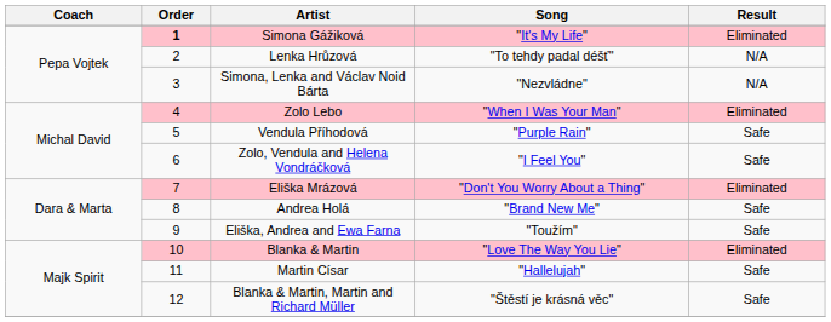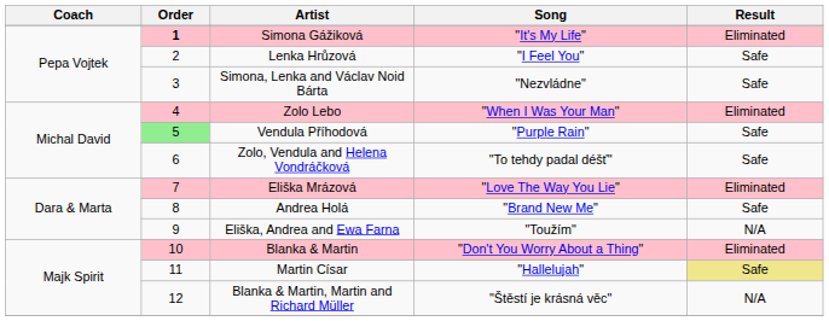 <table class="wikitable" style="text-align:center; width:80%;">
 <tr>
 <th width="10%">Coach</th>
 <th width="05%">Order</th>
 <th width="15%">Artist</th>
 <th width="20%">Song</th>
 <th width="10%">Result</th>
 </tr>
 <tr>
 </tr>
 <tr>
 <td rowspan=3>Pepa Vojtek</td>
 <td style="background:pink"><strong>1</strong></td>
 <td style="background:pink">Simona Gážiková</td>
 <td style="background:pink">"<a href='#'>It's My Life</a>"</td>
 <td style="background:pink">Eliminated</td>
 </tr>
 <tr>
 <td>2</td>
 <td>Lenka Hrůzová</td>
-<td>"To tehdy padal déšť"</td>
-<td>N/A</td>
+<td>"<a href='#'>I Feel You</a>"</td>
+<td>Safe</td>
 </tr>
 <tr>
 <td>3</td>
 <td>Simona, Lenka and Václav Noid Bárta</td>
 <td>"Nezvládne"</td>
-<td>N/A</td>
+<td>Safe</td>
 </tr>
 <tr>
 <td rowspan=3>Michal David</td>
 <td style="background:pink">4</td>
 <td style="background:pink">Zolo Lebo</td>
 <td style="background:pink">"<a href='#'>When I Was Your Man</a>"</td>
 <td style="background:pink">Eliminated</td>
 </tr>
 <tr>
-<td>5</td>
+<td style="background: lightgreen;">5</td>
 <td>Vendula Příhodová</td>
 <td>"<a href='#'>Purple Rain</a>"</td>
 <td>Safe</td>
 </tr>
 <tr>
 <td>6</td>
 <td>Zolo, Vendula and <a href='#'>Helena Vondráčková</a></td>
-<td>"<a href='#'>I Feel You</a>"</td>
+<td>"To tehdy padal déšť"</td>
 <td>Safe</td>
 </tr>
 <tr>
 <td rowspan=3>Dara & Marta</td>
 <td style="background:pink">7</td>
 <td style="background:pink">Eliška Mrázová</td>
-<td style="background:pink">"<a href='#'>Don't You Worry About a Thing</a>"</td>
+<td style="background:pink">"<a href='#'>Love The Way You Lie</a>"</td>
 <td style="background:pink">Eliminated</td>
 </tr>
 <tr>
 <td>8</td>
 <td>Andrea Holá</td>
 <td>"<a href='#'>Brand New Me</a>"</td>
 <td>Safe</td>
 </tr>
 <tr>
 <td>9</td>
 <td>Eliška, Andrea and <a href='#'>Ewa Farna</a></td>
 <td>"Toužím"</td>
-<td>Safe</td>
+<td>N/A</td>
 </tr>
 <tr>
 <td rowspan=3>Majk Spirit</td>
 <td style="background:pink">10</td>
 <td style="background:pink">Blanka & Martin</td>
-<td style="background:pink">"<a href='#'>Love The Way You Lie</a>"</td>
+<td style="background:pink">"<a href='#'>Don't You Worry About a Thing</a>"</td>
 <td style="background:pink">Eliminated</td>
 </tr>
 <tr>
 <td>11</td>
 <td>Martin Císar</td>
 <td>"<a href='#'>Hallelujah</a>"</td>
-<td>Safe</td>
+<td style="background: khaki;">Safe</td>
 </tr>
 <tr>
 <td>12</td>
 <td>Blanka & Martin, Martin and <a href='#'>Richard Müller</a></td>
 <td>"Štěstí je krásná věc"</td>
-<td>Safe</td>
+<td>N/A</td>
 </tr>
 <tr>
 </tr>
 </table>
